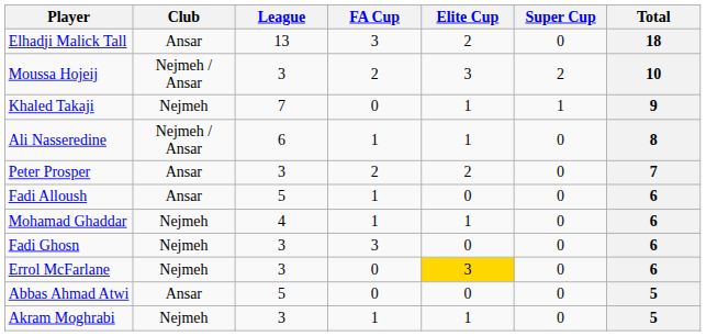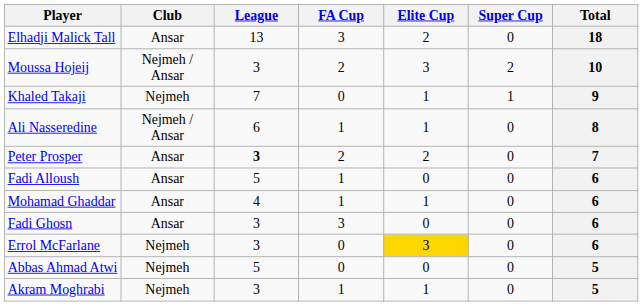 <table class="wikitable sortable" style="text-align:center">
 <tr>
 <th>Player</th>
 <th style="width:100px;">Club</th>
 <th width="90"><a href='#'>League</a></th>
 <th width="90"><a href='#'>FA Cup</a></th>
 <th width="90"><a href='#'>Elite Cup</a></th>
 <th width="90"><a href='#'>Super Cup</a></th>
 <th width="90">Total</th>
 </tr>
 <tr>
 <td style="text-align:left;"> <a href='#'>Elhadji Malick Tall</a></td>
 <td>Ansar</td>
 <td>13</td>
 <td>3</td>
 <td>2</td>
 <td>0</td>
 <th>18</th>
 </tr>
 <tr>
 <td style="text-align:left;"> <a href='#'>Moussa Hojeij</a></td>
 <td>Nejmeh / Ansar</td>
 <td>3</td>
 <td>2</td>
 <td>3</td>
 <td>2</td>
 <th>10</th>
 </tr>
 <tr>
 <td style="text-align:left;"> <a href='#'>Khaled Takaji</a></td>
 <td>Nejmeh</td>
 <td>7</td>
 <td>0</td>
 <td>1</td>
 <td>1</td>
 <th>9</th>
 </tr>
 <tr>
 <td style="text-align:left;"> <a href='#'>Ali Nasseredine</a></td>
 <td>Nejmeh / Ansar</td>
 <td>6</td>
 <td>1</td>
 <td>1</td>
 <td>0</td>
 <th>8</th>
 </tr>
 <tr>
 <td style="text-align:left;"> <a href='#'>Peter Prosper</a></td>
 <td>Ansar</td>
-<td>3</td>
+<td><strong>3</strong></td>
 <td>2</td>
 <td>2</td>
 <td>0</td>
 <th>7</th>
 </tr>
 <tr>
 <td style="text-align:left;"> <a href='#'>Fadi Alloush</a></td>
 <td>Ansar</td>
 <td>5</td>
 <td>1</td>
 <td>0</td>
 <td>0</td>
 <th>6</th>
 </tr>
 <tr>
 <td style="text-align:left;"> <a href='#'>Mohamad Ghaddar</a></td>
-<td>Nejmeh</td>
+<td>Ansar</td>
 <td>4</td>
 <td>1</td>
 <td>1</td>
 <td>0</td>
 <th>6</th>
 </tr>
 <tr>
 <td style="text-align:left;"> <a href='#'>Fadi Ghosn</a></td>
-<td>Nejmeh</td>
+<td>Ansar</td>
 <td>3</td>
 <td>3</td>
 <td>0</td>
 <td>0</td>
 <th>6</th>
 </tr>
 <tr>
 <td style="text-align:left;"> <a href='#'>Errol McFarlane</a></td>
 <td>Nejmeh</td>
 <td>3</td>
 <td>0</td>
 <td style="background: gold;">3</td>
 <td>0</td>
 <th>6</th>
 </tr>
 <tr>
 <td style="text-align:left;"> <a href='#'>Abbas Ahmad Atwi</a></td>
-<td>Ansar</td>
+<td>Nejmeh</td>
 <td>5</td>
 <td>0</td>
 <td>0</td>
 <td>0</td>
 <th>5</th>
 </tr>
 <tr>
 <td style="text-align:left;"> <a href='#'>Akram Moghrabi</a></td>
 <td>Nejmeh</td>
 <td>3</td>
 <td>1</td>
 <td>1</td>
 <td>0</td>
 <th>5</th>
 </tr>
 </table>
